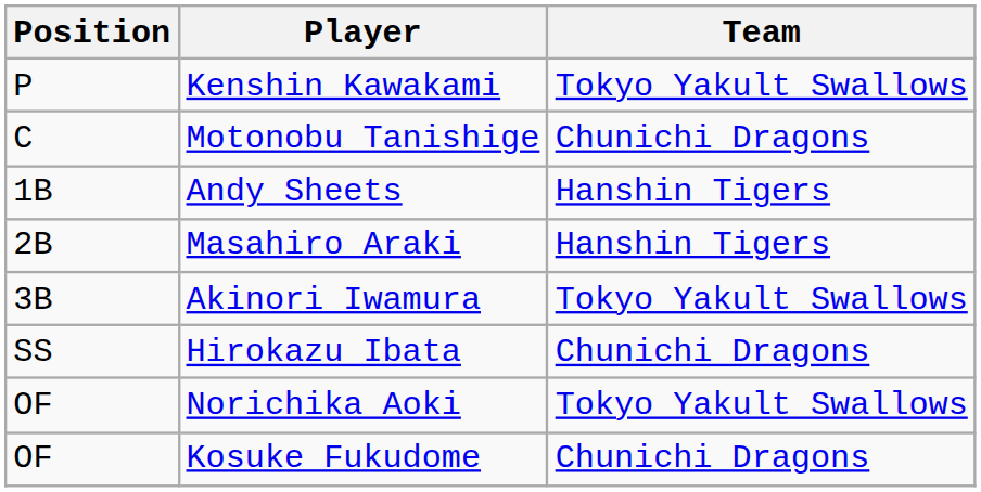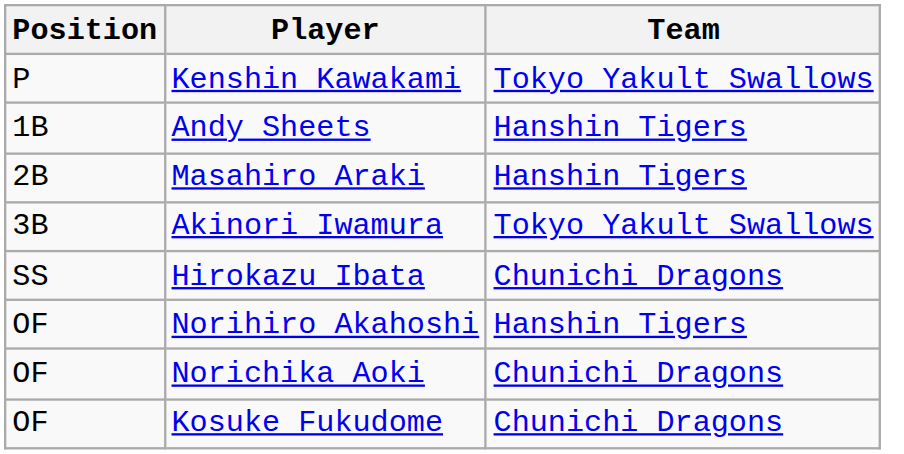 <table class="wikitable">
 <tr>
 <th>Position</th>
 <th>Player</th>
 <th>Team</th>
 </tr>
 <tr>
 <td>P</td>
 <td><a href='#'>Kenshin Kawakami</a></td>
 <td><a href='#'>Tokyo Yakult Swallows</a></td>
-</tr>
-<tr>
-<td>C</td>
-<td><a href='#'>Motonobu Tanishige</a></td>
-<td><a href='#'>Chunichi Dragons</a></td>
 </tr>
 <tr>
 <td>1B</td>
 <td><a href='#'>Andy Sheets</a></td>
 <td><a href='#'>Hanshin Tigers</a></td>
 </tr>
 <tr>
 <td>2B</td>
 <td><a href='#'>Masahiro Araki</a></td>
 <td><a href='#'>Hanshin Tigers</a></td>
 </tr>
 <tr>
 <td>3B</td>
 <td><a href='#'>Akinori Iwamura</a></td>
 <td><a href='#'>Tokyo Yakult Swallows</a></td>
 </tr>
 <tr>
 <td>SS</td>
 <td><a href='#'>Hirokazu Ibata</a></td>
 <td><a href='#'>Chunichi Dragons</a></td>
 </tr>
 <tr>
 <td>OF</td>
+<td><a href='#'>Norihiro Akahoshi</a></td>
+<td><a href='#'>Hanshin Tigers</a></td>
+</tr>
+<tr>
+<td>OF</td>
 <td><a href='#'>Norichika Aoki</a></td>
-<td><a href='#'>Tokyo Yakult Swallows</a></td>
+<td><a href='#'>Chunichi Dragons</a></td>
 </tr>
 <tr>
 <td>OF</td>
 <td><a href='#'>Kosuke Fukudome</a></td>
 <td><a href='#'>Chunichi Dragons</a></td>
 </tr>
 </table>
